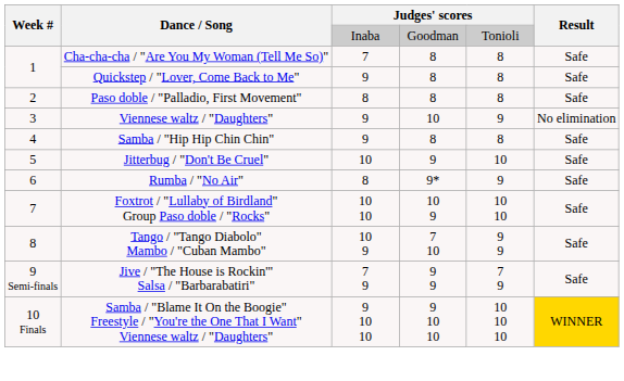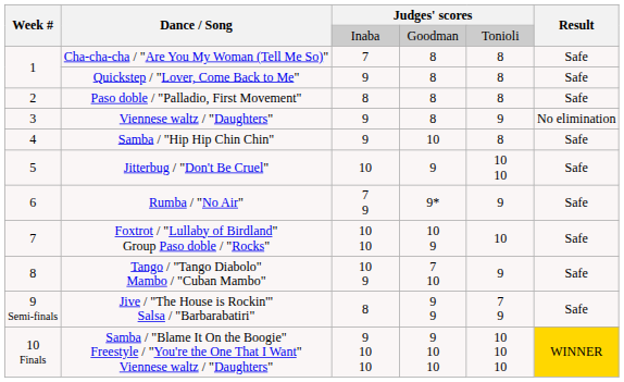 <table class="wikitable collapsible collapsed" style="float:left;">
 <tr style="text-align:Center; ;">
 <th rowspan="2">Week #</th>
 <th rowspan="2">Dance / Song</th>
 <th colspan="3">Judges' scores</th>
 <th rowspan="2">Result</th>
 </tr>
 <tr style="text-align:center; background:#ccc;">
 <td style="width:11%; ">Inaba</td>
 <td style="width:11%; ">Goodman</td>
 <td style="width:11%; ">Tonioli</td>
 </tr>
 <tr>
 <td rowspan="2" style="text-align:center; background:#faf6f6;">1</td>
 <td style="text-align:center; background:#faf6f6;"><a href='#'>Cha-cha-cha</a> / "<a href='#'>Are You My Woman (Tell Me So)</a>"</td>
 <td style="text-align:center; background:#faf6f6;">7</td>
 <td style="text-align:center; background:#faf6f6;">8</td>
 <td style="text-align:center; background:#faf6f6;">8</td>
 <td style="text-align:center; background:#faf6f6;">Safe</td>
 </tr>
 <tr style="text-align:center; background:#faf6f6;">
 <td><a href='#'>Quickstep</a> / "<a href='#'>Lover, Come Back to Me</a>"</td>
 <td>9</td>
 <td>8</td>
 <td>8</td>
 <td>Safe</td>
 </tr>
 <tr style="text-align:center; background:#faf6f6;">
 <td>2</td>
 <td><a href='#'>Paso doble</a> / "Palladio, First Movement"</td>
 <td>8</td>
 <td>8</td>
 <td>8</td>
 <td>Safe</td>
 </tr>
 <tr style="text-align:center; background:#faf6f6;">
 <td>3</td>
 <td><a href='#'>Viennese waltz</a> / "<a href='#'>Daughters</a>"</td>
 <td>9</td>
-<td>10</td>
+<td>8</td>
 <td>9</td>
 <td>No elimination</td>
 </tr>
 <tr style="text-align:center; background:#faf6f6;">
 <td>4</td>
 <td><a href='#'>Samba</a> / "Hip Hip Chin Chin"</td>
 <td>9</td>
-<td>8</td>
+<td>10</td>
 <td>8</td>
 <td>Safe</td>
 </tr>
 <tr style="text-align:center; background:#faf6f6;">
 <td>5</td>
 <td><a href='#'>Jitterbug</a> / "<a href='#'>Don't Be Cruel</a>"</td>
 <td>10</td>
 <td>9</td>
-<td>10</td>
+<td>10<br>10</td>
 <td>Safe</td>
 </tr>
 <tr>
 <td style="text-align:center; background:#faf6f6;">6</td>
 <td style="text-align:center; background:#faf6f6;"><a href='#'>Rumba</a> / "<a href='#'>No Air</a>"</td>
-<td style="text-align:center; background:#faf6f6;">8</td>
+<td style="text-align:center; background:#faf6f6;">7<br>9</td>
 <td style="text-align:center; background:#faf6f6;">9*</td>
 <td style="text-align:center; background:#faf6f6;">9</td>
 <td style="text-align:center; background:#faf6f6;">Safe</td>
 </tr>
 <tr style="text-align:center; background:#faf6f6;">
 <td>7</td>
 <td><a href='#'>Foxtrot</a> / "<a href='#'>Lullaby of Birdland</a>"<br>Group <a href='#'>Paso doble</a> / "<a href='#'>Rocks</a>"</td>
 <td>10<br>10</td>
 <td>10<br>9</td>
-<td>10<br>10</td>
+<td>10</td>
 <td>Safe</td>
 </tr>
 <tr>
 <td style="text-align:center; background:#faf6f6;">8</td>
 <td style="text-align:center; background:#faf6f6;"><a href='#'>Tango</a> / "Tango Diabolo"<br><a href='#'>Mambo</a> / "Cuban Mambo"</td>
 <td style="text-align:center; background:#faf6f6;">10<br>9</td>
 <td style="text-align:center; background:#faf6f6;">7<br>10</td>
-<td style="text-align:center; background:#faf6f6;">9<br>9</td>
+<td style="text-align:center; background:#faf6f6;">9</td>
 <td style="text-align:center; background:#faf6f6;">Safe</td>
 </tr>
 <tr>
 <td style="text-align:center; background:#faf6f6;">9<br><small>Semi-finals</small></td>
 <td style="text-align:center; background:#faf6f6;"><a href='#'>Jive</a> / "The House is Rockin'"<br><a href='#'>Salsa</a> / "Barbarabatiri"</td>
-<td style="text-align:center; background:#faf6f6;">7<br>9</td>
+<td style="text-align:center; background:#faf6f6;">8</td>
 <td style="text-align:center; background:#faf6f6;">9<br>9</td>
 <td style="text-align:center; background:#faf6f6;">7<br>9</td>
 <td style="text-align:center; background:#faf6f6;">Safe</td>
 </tr>
 <tr>
 <td style="text-align:center; background:#faf6f6;">10<br><small>Finals</small></td>
 <td style="text-align:center; background:#faf6f6;"><a href='#'>Samba</a> / "Blame It On the Boogie"<br><a href='#'>Freestyle</a> / "<a href='#'>You're the One That I Want</a>"<br><a href='#'>Viennese waltz</a> / "<a href='#'>Daughters</a>"</td>
 <td style="text-align:center; background:#faf6f6;">9<br>10<br>10</td>
 <td style="text-align:center; background:#faf6f6;">9<br>10<br>10</td>
 <td style="text-align:center; background:#faf6f6;">10<br>10<br>10</td>
 <td style="text-align:center; background:gold;">WINNER</td>
 </tr>
 </table>
